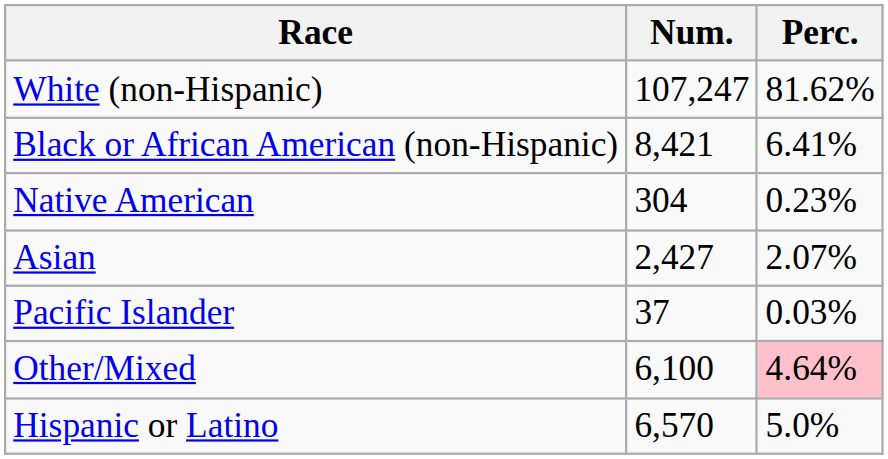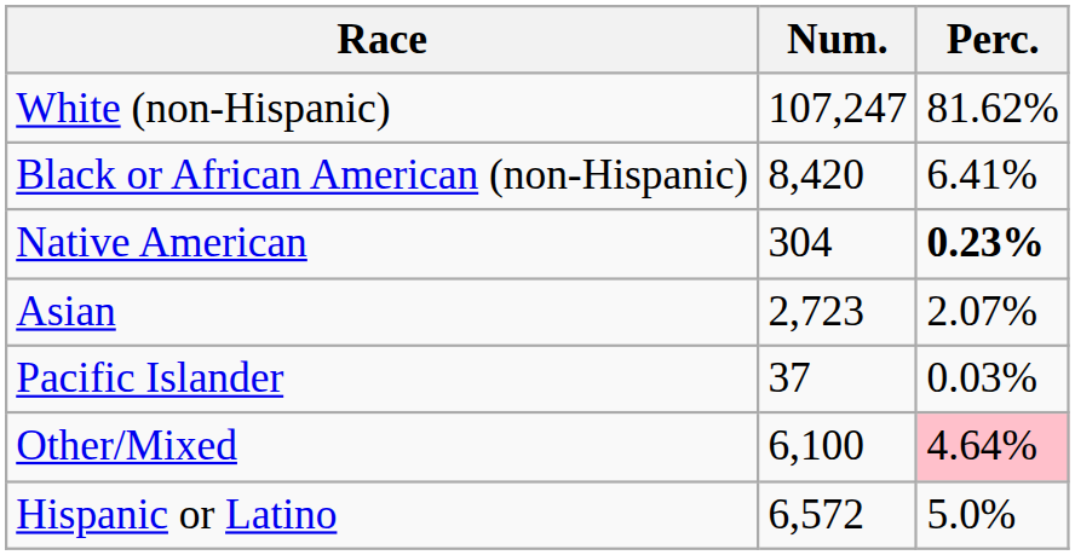 <table class="wikitable">
 <tr>
 <th>Race</th>
 <th>Num.</th>
 <th>Perc.</th>
 </tr>
 <tr>
 <td><a href='#'>White</a> (non-Hispanic)</td>
 <td>107,247</td>
 <td>81.62%</td>
 </tr>
 <tr>
 <td><a href='#'>Black or African American</a> (non-Hispanic)</td>
-<td>8,421</td>
+<td>8,420</td>
 <td>6.41%</td>
 </tr>
 <tr>
 <td><a href='#'>Native American</a></td>
 <td>304</td>
-<td>0.23%</td>
+<td><strong>0.23%</strong></td>
 </tr>
 <tr>
 <td><a href='#'>Asian</a></td>
-<td>2,427</td>
+<td>2,723</td>
 <td>2.07%</td>
 </tr>
 <tr>
 <td><a href='#'>Pacific Islander</a></td>
 <td>37</td>
 <td>0.03%</td>
 </tr>
 <tr>
 <td><a href='#'>Other/Mixed</a></td>
 <td>6,100</td>
 <td style="background: pink;">4.64%</td>
 </tr>
 <tr>
 <td><a href='#'>Hispanic</a> or <a href='#'>Latino</a></td>
-<td>6,570</td>
+<td>6,572</td>
 <td>5.0%</td>
 </tr>
 </table>
